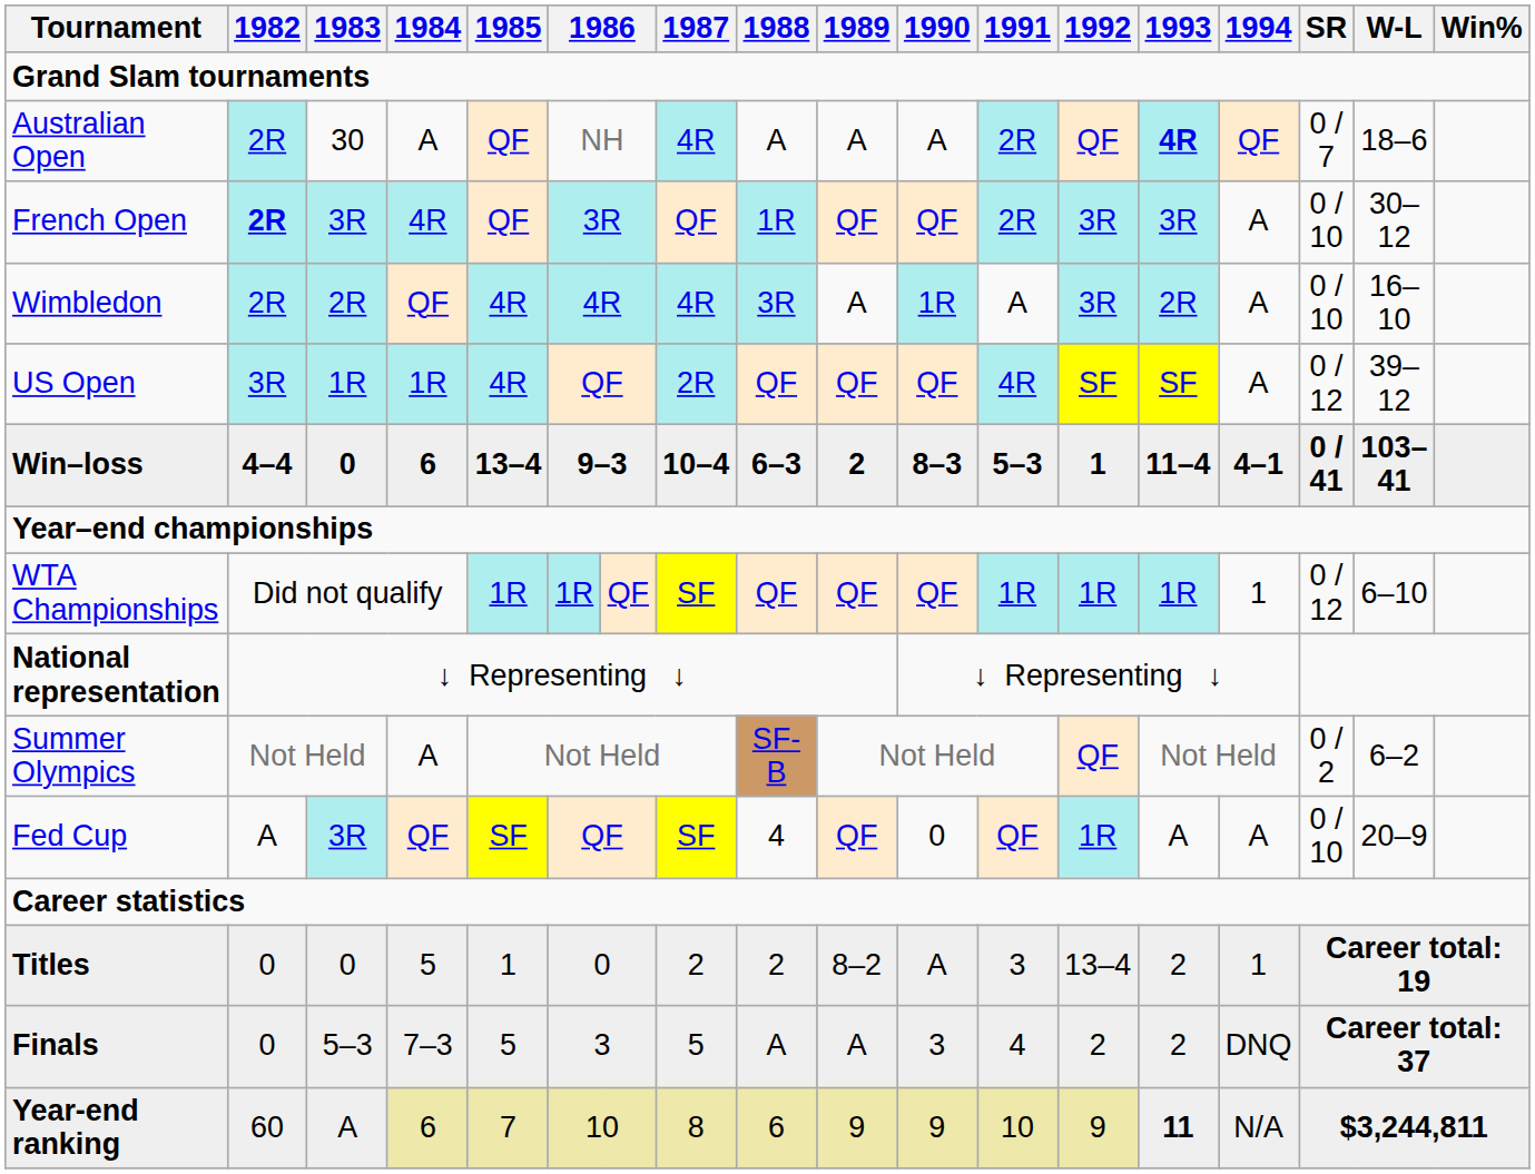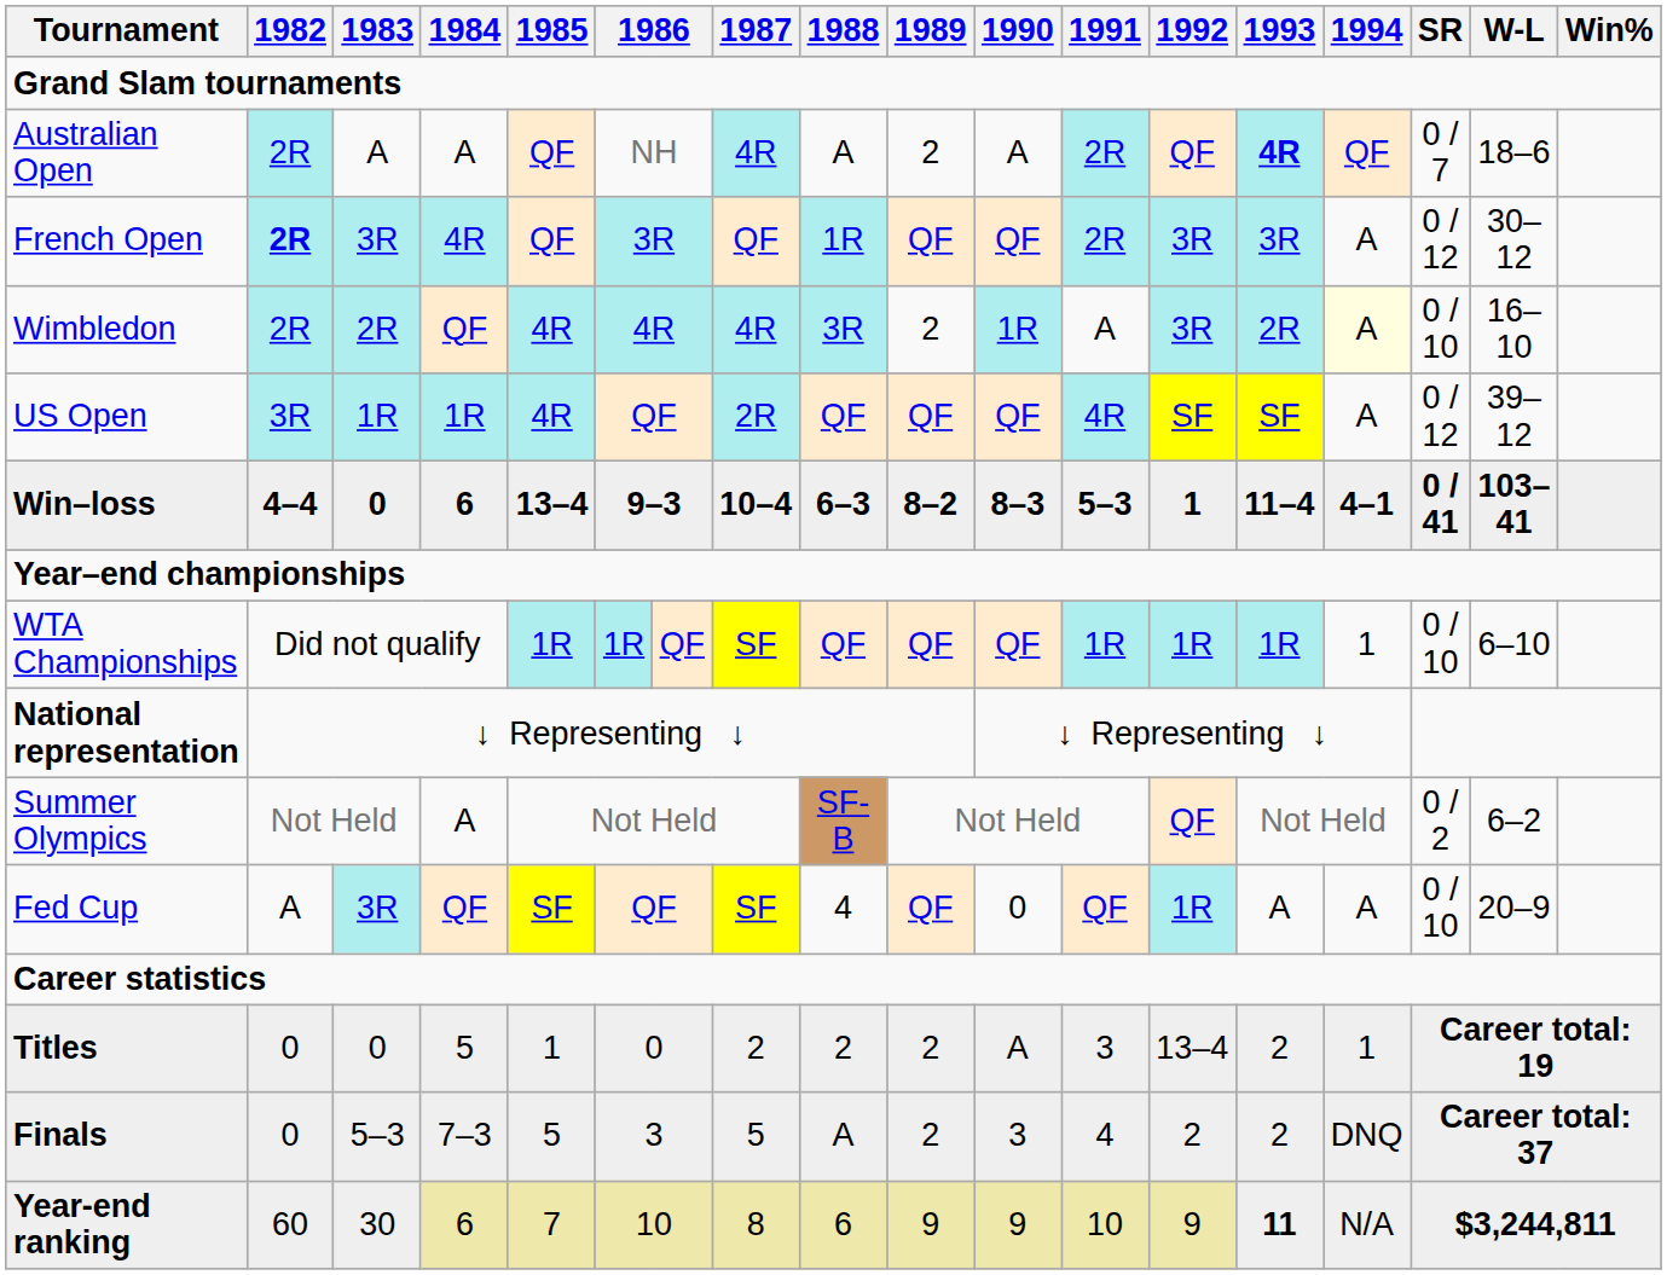 <table class="nowrap wikitable" style="text-align:center;">
 <tr>
 <th>Tournament</th>
 <th><a href='#'>1982</a></th>
 <th><a href='#'>1983</a></th>
 <th><a href='#'>1984</a></th>
 <th><a href='#'>1985</a></th>
 <th colspan=2><a href='#'>1986</a></th>
 <th><a href='#'>1987</a></th>
 <th><a href='#'>1988</a></th>
 <th><a href='#'>1989</a></th>
 <th><a href='#'>1990</a></th>
 <th><a href='#'>1991</a></th>
 <th><a href='#'>1992</a></th>
 <th><a href='#'>1993</a></th>
 <th><a href='#'>1994</a></th>
 <th>SR</th>
 <th>W-L</th>
 <th>Win%</th>
 </tr>
 <tr>
 <td colspan=18 align=left><strong>Grand Slam tournaments</strong></td>
 </tr>
 <tr>
 <td align="left"><a href='#'>Australian Open</a></td>
 <td style="background:#afeeee;"><a href='#'>2R</a></td>
-<td align="center">30</td>
+<td>A</td>
 <td>A</td>
 <td style="background:#ffebcd;"><a href='#'>QF</a></td>
 <td colspan=2 style="color:#767676;">NH</td>
 <td style="background:#afeeee;"><a href='#'>4R</a></td>
 <td>A</td>
-<td>A</td>
+<td align="center">2</td>
 <td>A</td>
 <td style="background:#afeeee;"><a href='#'>2R</a></td>
 <td style="background:#ffebcd;"><a href='#'>QF</a></td>
 <td style="background:#afeeee;"><strong><a href='#'>4R</a></strong></td>
 <td style="background:#ffebcd;"><a href='#'>QF</a></td>
 <td>0 / 7</td>
 <td>18–6</td>
 <td></td>
 </tr>
 <tr>
 <td align="left"><a href='#'>French Open</a></td>
 <td style="background:#afeeee;"><strong><a href='#'>2R</a></strong></td>
 <td style="background:#afeeee;"><a href='#'>3R</a></td>
 <td style="background:#afeeee;"><a href='#'>4R</a></td>
 <td style="background:#ffebcd;"><a href='#'>QF</a></td>
 <td colspan=2 style="background:#afeeee;"><a href='#'>3R</a></td>
 <td style="background:#ffebcd;"><a href='#'>QF</a></td>
 <td style="background:#afeeee;"><a href='#'>1R</a></td>
 <td style="background:#ffebcd;"><a href='#'>QF</a></td>
 <td style="background:#ffebcd;"><a href='#'>QF</a></td>
 <td style="background:#afeeee;"><a href='#'>2R</a></td>
 <td style="background:#afeeee;"><a href='#'>3R</a></td>
 <td style="background:#afeeee;"><a href='#'>3R</a></td>
 <td>A</td>
-<td>0 / 10</td>
+<td>0 / 12</td>
 <td>30–12</td>
 <td></td>
 </tr>
 <tr>
 <td align="left"><a href='#'>Wimbledon</a></td>
 <td style="background:#afeeee;"><a href='#'>2R</a></td>
 <td style="background:#afeeee;"><a href='#'>2R</a></td>
 <td style="background:#ffebcd;"><a href='#'>QF</a></td>
 <td style="background:#afeeee;"><a href='#'>4R</a></td>
 <td colspan=2 style="background:#afeeee;"><a href='#'>4R</a></td>
 <td style="background:#afeeee;"><a href='#'>4R</a></td>
 <td style="background:#afeeee;"><a href='#'>3R</a></td>
-<td>A</td>
+<td align="center">2</td>
 <td style="background:#afeeee;"><a href='#'>1R</a></td>
 <td>A</td>
 <td style="background:#afeeee;"><a href='#'>3R</a></td>
 <td style="background:#afeeee;"><a href='#'>2R</a></td>
-<td>A</td>
+<td style="background: lightyellow;">A</td>
 <td>0 / 10</td>
 <td>16–10</td>
 <td></td>
 </tr>
 <tr>
 <td align="left"><a href='#'>US Open</a></td>
 <td style="background:#afeeee;"><a href='#'>3R</a></td>
 <td style="background:#afeeee;"><a href='#'>1R</a></td>
 <td style="background:#afeeee;"><a href='#'>1R</a></td>
 <td style="background:#afeeee;"><a href='#'>4R</a></td>
 <td colspan=2 style="background:#ffebcd;"><a href='#'>QF</a></td>
 <td style="background:#afeeee;"><a href='#'>2R</a></td>
 <td style="background:#ffebcd;"><a href='#'>QF</a></td>
 <td style="background:#ffebcd;"><a href='#'>QF</a></td>
 <td style="background:#ffebcd;"><a href='#'>QF</a></td>
 <td style="background:#afeeee;"><a href='#'>4R</a></td>
 <td style="background:yellow;"><a href='#'>SF</a></td>
 <td style="background:yellow;"><a href='#'>SF</a></td>
 <td>A</td>
 <td>0 / 12</td>
 <td>39–12</td>
 <td></td>
 </tr>
 <tr style="background:#efefef; font-weight:bold;">
 <td style="text-align:left">Win–loss</td>
 <td>4–4</td>
 <td align="center">0</td>
 <td align="center">6</td>
 <td>13–4</td>
 <td colspan=2>9–3</td>
 <td>10–4</td>
 <td>6–3</td>
-<td align="center">2</td>
+<td>8–2</td>
 <td>8–3</td>
 <td>5–3</td>
 <td align="center">1</td>
 <td>11–4</td>
 <td>4–1</td>
 <td>0 / 41</td>
 <td>103–41</td>
 <td></td>
 </tr>
 <tr>
 <td colspan=18 align=left><strong>Year–end championships</strong></td>
 </tr>
 <tr>
 <td align="left"><a href='#'>WTA Championships</a></td>
 <td colspan="3">Did not qualify</td>
 <td style="background:#afeeee;"><a href='#'>1R</a></td>
 <td style="background:#afeeee;"><a href='#'>1R</a></td>
 <td style="background:#ffebcd;"><a href='#'>QF</a></td>
 <td style="background:yellow;"><a href='#'>SF</a></td>
 <td style="background:#ffebcd;"><a href='#'>QF</a></td>
 <td style="background:#ffebcd;"><a href='#'>QF</a></td>
 <td style="background:#ffebcd;"><a href='#'>QF</a></td>
 <td style="background:#afeeee;"><a href='#'>1R</a></td>
 <td style="background:#afeeee;"><a href='#'>1R</a></td>
 <td style="background:#afeeee;"><a href='#'>1R</a></td>
 <td align="center">1</td>
-<td>0 / 12</td>
+<td>0 / 10</td>
 <td>6–10</td>
 <td></td>
 </tr>
 <tr>
 <td align=left><strong>National representation</strong></td>
 <td colspan="9">↓  Representing   ↓</td>
 <td colspan="5">↓  Representing   ↓</td>
 <td colspan="3"></td>
 </tr>
 <tr>
 <td align="left"><a href='#'>Summer Olympics</a></td>
 <td colspan="2" style="color:#767676">Not Held</td>
 <td>A</td>
 <td colspan="4" style="color:#767676">Not Held</td>
 <td style="background:#cc9966;"><a href='#'>SF-B</a></td>
 <td colspan="3" style="color:#767676">Not Held</td>
 <td style="background:#ffebcd;"><a href='#'>QF</a></td>
 <td colspan="2" style="color:#767676">Not Held</td>
 <td>0 / 2</td>
 <td>6–2</td>
 <td></td>
 </tr>
 <tr>
 <td align="left"><a href='#'>Fed Cup</a></td>
 <td>A</td>
 <td style="background:#afeeee;"><a href='#'>3R</a></td>
 <td style="background:#ffebcd;"><a href='#'>QF</a></td>
 <td style="background:yellow;"><a href='#'>SF</a></td>
 <td colspan="2" style="background:#ffebcd;"><a href='#'>QF</a></td>
 <td style="background:yellow;"><a href='#'>SF</a></td>
 <td align="center">4</td>
 <td style="background:#ffebcd;"><a href='#'>QF</a></td>
 <td align="center">0</td>
 <td style="background:#ffebcd;"><a href='#'>QF</a></td>
 <td style="background:#afeeee;"><a href='#'>1R</a></td>
 <td>A</td>
 <td>A</td>
 <td>0 / 10</td>
 <td>20–9</td>
 <td></td>
 </tr>
 <tr>
 <td colspan=18 align=left><strong>Career statistics</strong></td>
 </tr>
 <tr bgcolor=efefef>
 <td align=left><strong>Titles</strong></td>
 <td align="center">0</td>
 <td align="center">0</td>
 <td align="center">5</td>
 <td align="center">1</td>
 <td colspan=2 align="center">0</td>
 <td align="center">2</td>
 <td align="center">2</td>
-<td>8–2</td>
+<td align="center">2</td>
 <td>A</td>
 <td align="center">3</td>
 <td>13–4</td>
 <td align="center">2</td>
 <td align="center">1</td>
 <td colspan="3"><strong>Career total: 19</strong></td>
 </tr>
 <tr bgcolor=efefef>
 <td align=left><strong>Finals</strong></td>
 <td align="center">0</td>
 <td>5–3</td>
 <td>7–3</td>
 <td align="center">5</td>
 <td colspan=2 align="center">3</td>
 <td align="center">5</td>
 <td>A</td>
-<td>A</td>
+<td align="center">2</td>
 <td align="center">3</td>
 <td align="center">4</td>
 <td align="center">2</td>
 <td align="center">2</td>
 <td>DNQ</td>
 <td colspan="3"><strong>Career total: 37</strong></td>
 </tr>
 <tr bgcolor=efefef>
 <td align=left><strong>Year-end ranking</strong></td>
 <td align="center">60</td>
-<td>A</td>
+<td align="center">30</td>
 <td align="center" bgcolor=EEE8AA>6</td>
 <td align="center" bgcolor=EEE8AA>7</td>
 <td colspan="2" align="center" bgcolor=EEE8AA>10</td>
 <td align="center" bgcolor=EEE8AA>8</td>
 <td align="center" bgcolor=EEE8AA>6</td>
 <td align="center" bgcolor=EEE8AA>9</td>
 <td align="center" bgcolor=EEE8AA>9</td>
 <td align="center" bgcolor=EEE8AA>10</td>
 <td align="center" bgcolor=EEE8AA>9</td>
 <td align="center"><strong>11</strong></td>
 <td align="center">N/A</td>
 <td colspan="3"><strong>$3,244,811</strong></td>
 </tr>
 </table>
